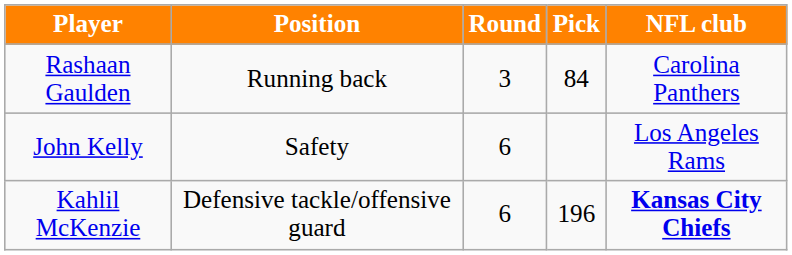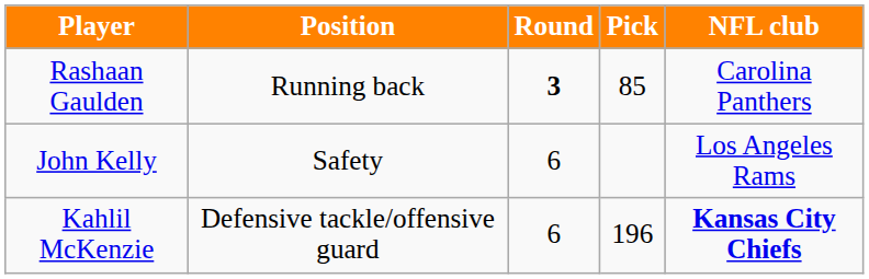 <table class="wikitable" style="width:80%;">
 <tr>
 <th style="text-align:center; background:#ff8200; color:#fff;">Player</th>
 <th style="text-align:center; background:#ff8200; color:#fff;">Position</th>
 <th style="text-align:center; background:#ff8200; color:#fff;">Round</th>
 <th style="text-align:center; background:#ff8200; color:#fff;">Pick</th>
 <th style="text-align:center; background:#ff8200; color:#fff;">NFL club</th>
 </tr>
 <tr style="text-align:center;" bgcolor="">
 <td><a href='#'>Rashaan Gaulden</a></td>
 <td>Running back</td>
-<td>3</td>
-<td>84</td>
+<td><strong>3</strong></td>
+<td>85</td>
 <td><a href='#'>Carolina Panthers</a></td>
 </tr>
 <tr style="text-align:center;" bgcolor="">
 <td><a href='#'>John Kelly</a></td>
 <td>Safety</td>
 <td>6</td>
 <td></td>
 <td><a href='#'>Los Angeles Rams</a></td>
 </tr>
 <tr style="text-align:center;" bgcolor="">
 <td><a href='#'>Kahlil McKenzie</a></td>
 <td>Defensive tackle/offensive guard</td>
 <td>6</td>
 <td>196</td>
 <td><strong><a href='#'>Kansas City Chiefs</a></strong></td>
 </tr>
 </table>
